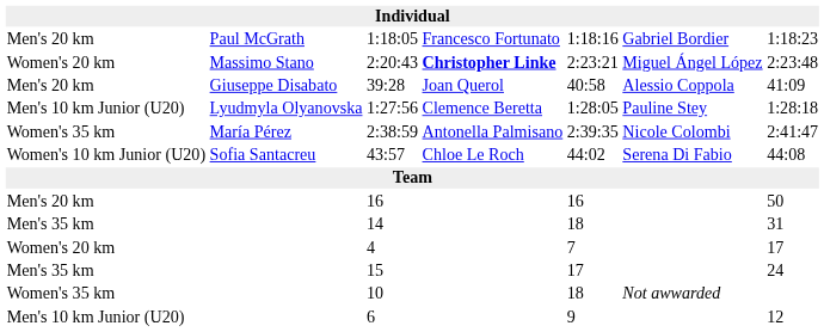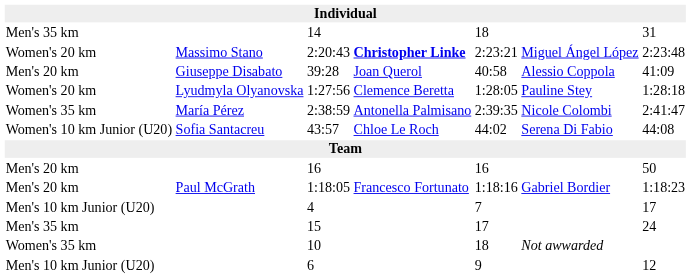 <table>
 <tr>
 <td colspan=7 bgcolor=#eeeeee style=text-align:center;><strong>Individual</strong></td>
 </tr>
 <tr>
-<td>Men's 20 km</td>
-<td><a href='#'>Paul McGrath</a><br></td>
-<td>1:18:05</td>
-<td><a href='#'>Francesco Fortunato</a><br></td>
-<td>1:18:16</td>
-<td><a href='#'>Gabriel Bordier</a><br></td>
-<td>1:18:23</td>
+<td>Men's 35 km</td>
+<td></td>
+<td>14</td>
+<td></td>
+<td>18</td>
+<td></td>
+<td>31</td>
 </tr>
 <tr>
 <td>Women's 20 km</td>
 <td><a href='#'>Massimo Stano</a><br></td>
 <td>2:20:43<br></td>
 <td><strong><a href='#'>Christopher Linke</a><br></strong></td>
 <td>2:23:21<br> </td>
 <td><a href='#'>Miguel Ángel López</a><br></td>
 <td>2:23:48<br></td>
 </tr>
 <tr>
 <td>Men's 20 km</td>
 <td><a href='#'>Giuseppe Disabato</a><br></td>
 <td>39:28<br> </td>
 <td><a href='#'>Joan Querol</a><br></td>
 <td>40:58</td>
 <td><a href='#'>Alessio Coppola</a><br></td>
 <td>41:09</td>
 </tr>
 <tr>
-<td>Men's 10 km Junior (U20)</td>
+<td>Women's 20 km</td>
 <td><a href='#'>Lyudmyla Olyanovska</a><br></td>
 <td>1:27:56</td>
 <td><a href='#'>Clemence Beretta</a><br></td>
 <td>1:28:05<br> </td>
 <td><a href='#'>Pauline Stey</a><br></td>
 <td>1:28:18</td>
 </tr>
 <tr>
 <td>Women's 35 km</td>
 <td><a href='#'>María Pérez</a><br></td>
 <td>2:38:59</td>
 <td><a href='#'>Antonella Palmisano</a><br></td>
 <td>2:39:35<br></td>
 <td><a href='#'>Nicole Colombi</a><br></td>
 <td>2:41:47</td>
 </tr>
 <tr>
 <td>Women's 10 km Junior (U20)</td>
 <td><a href='#'>Sofia Santacreu</a><br></td>
 <td>43:57<br></td>
 <td><a href='#'>Chloe Le Roch</a><br></td>
 <td>44:02<br></td>
 <td><a href='#'>Serena Di Fabio</a><br></td>
 <td>44:08<br></td>
 </tr>
 <tr>
 <td colspan=7 bgcolor=#eeeeee style=text-align:center;><strong>Team</strong></td>
 </tr>
 <tr>
 <td>Men's 20 km</td>
 <td></td>
 <td>16</td>
 <td></td>
 <td>16</td>
 <td></td>
 <td>50</td>
 </tr>
 <tr>
-<td>Men's 35 km</td>
-<td></td>
-<td>14</td>
-<td></td>
-<td>18</td>
-<td></td>
-<td>31</td>
+<td>Men's 20 km</td>
+<td><a href='#'>Paul McGrath</a><br></td>
+<td>1:18:05</td>
+<td><a href='#'>Francesco Fortunato</a><br></td>
+<td>1:18:16</td>
+<td><a href='#'>Gabriel Bordier</a><br></td>
+<td>1:18:23</td>
 </tr>
 <tr>
-<td>Women's 20 km</td>
+<td>Men's 10 km Junior (U20)</td>
 <td></td>
 <td>4</td>
 <td></td>
 <td>7</td>
 <td></td>
 <td>17</td>
 </tr>
 <tr>
 <td>Men's 35 km</td>
 <td></td>
 <td>15</td>
 <td></td>
 <td>17</td>
 <td></td>
 <td>24</td>
 </tr>
 <tr>
 <td>Women's 35 km</td>
 <td></td>
 <td>10</td>
 <td></td>
 <td>18</td>
 <td {{colspan=2><em>Not awwarded</em></td>
 </tr>
 <tr>
 <td>Men's 10 km Junior (U20)</td>
 <td></td>
 <td>6</td>
 <td></td>
 <td>9</td>
 <td></td>
 <td>12</td>
 </tr>
 </table>
